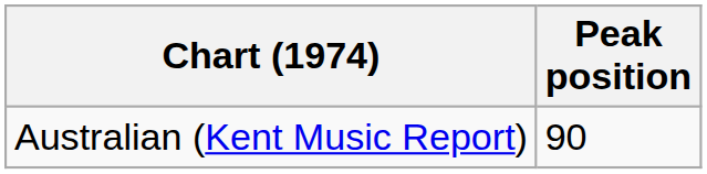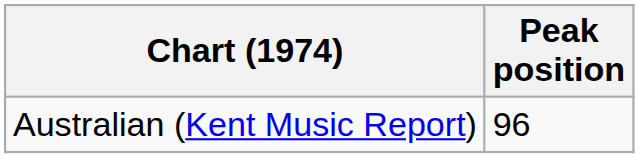 <table class="wikitable sortable plainrowheaders">
 <tr>
 <th scope="col">Chart (1974)</th>
 <th scope="col">Peak<br>position</th>
 </tr>
 <tr>
 <td>Australian (<a href='#'>Kent Music Report</a>)</td>
-<td>90</td>
+<td>96</td>
 </tr>
 </table>
